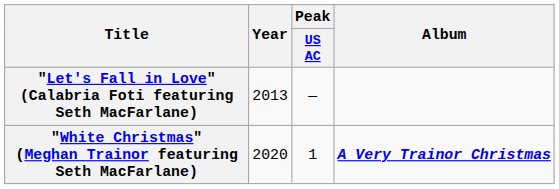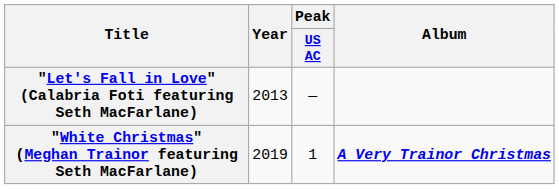 <table class="wikitable plainrowheaders" style="text-align:center;">
 <tr>
 <th scope="col" rowspan="2" style="width:16em;">Title</th>
 <th scope="col" rowspan="2" style="width:1em;">Year</th>
 <th scope="col">Peak</th>
 <th scope="col" rowspan="2" colspan="2">Album</th>
 </tr>
 <tr>
 <th scope="col" style="width:2.7em;font-size:90%;"><a href='#'>US<br>AC</a><br></th>
 </tr>
 <tr>
 <th scope="row">"<a href='#'>Let's Fall in Love</a>"<br><span>(Calabria Foti featuring Seth MacFarlane)</span></th>
 <td>2013</td>
 <td>—</td>
 <td></td>
 </tr>
 <tr>
 <th scope="row">"<a href='#'>White Christmas</a>"<br><span>(<a href='#'>Meghan Trainor</a> featuring Seth MacFarlane)</span></th>
-<td>2020</td>
+<td>2019</td>
 <td>1</td>
 <td><strong><em><a href='#'>A Very Trainor Christmas</a></em></strong></td>
 </tr>
 </table>
